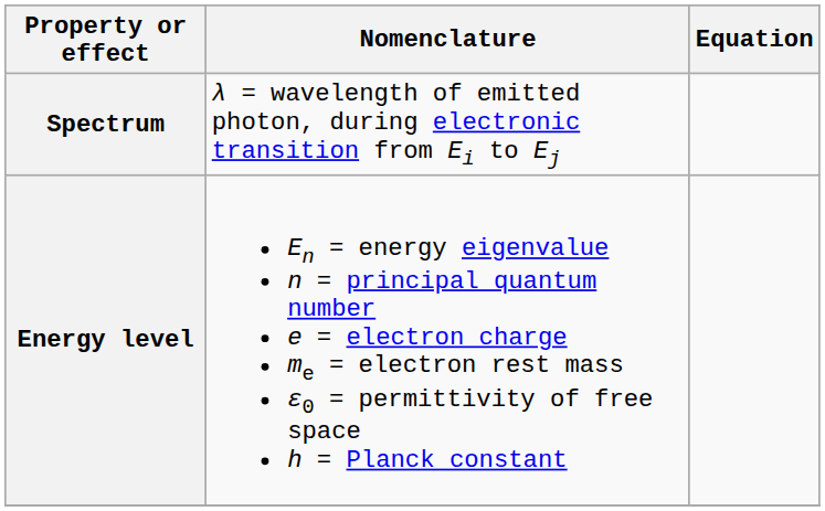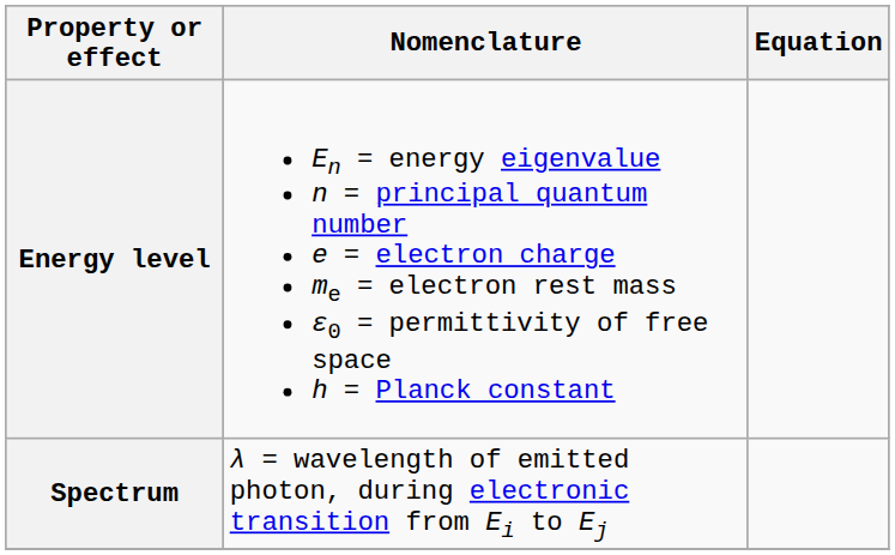 <table class="wikitable">
 <tr>
 <th scope="col" width="100">Property or effect</th>
 <th scope="col" width="250">Nomenclature</th>
 <th scope="col" width="10">Equation</th>
 </tr>
 <tr>
+<th>Energy level</th>
+<td><br><ul><li><em>E<sub>n</sub></em> = energy <a href='#'>eigenvalue</a></li><li><em>n</em> = <a href='#'>principal quantum number</a></li><li><em>e</em> = <a href='#'>electron charge</a></li><li><em>m</em><sub>e</sub> = electron rest mass</li><li><em>ε</em><sub>0</sub> = permittivity of free space</li><li><em>h</em> = <a href='#'>Planck constant</a></li></ul></td>
+<td></td>
+</tr>
+<tr>
 <th>Spectrum</th>
 <td><em>λ</em> = wavelength of emitted photon, during <a href='#'>electronic transition</a> from <em>E<sub>i</sub></em> to <em>E<sub>j</sub></em></td>
 <td></td>
 </tr>
 <tr>
-<th>Energy level</th>
-<td><br><ul><li><em>E<sub>n</sub></em> = energy <a href='#'>eigenvalue</a></li><li><em>n</em> = <a href='#'>principal quantum number</a></li><li><em>e</em> = <a href='#'>electron charge</a></li><li><em>m</em><sub>e</sub> = electron rest mass</li><li><em>ε</em><sub>0</sub> = permittivity of free space</li><li><em>h</em> = <a href='#'>Planck constant</a></li></ul></td>
-<td></td>
-</tr>
-<tr>
 </tr>
 </table>
